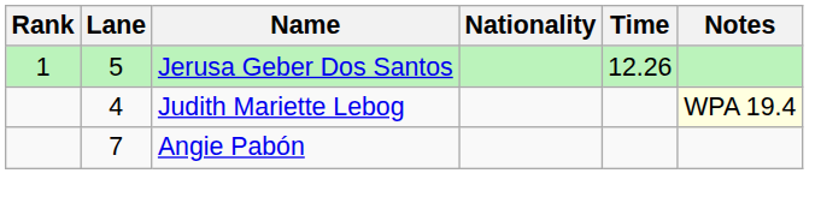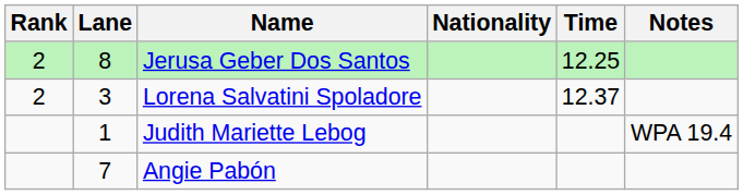 <table class="wikitable sortable" style="text-align:center">
 <tr>
 <th>Rank</th>
 <th>Lane</th>
 <th>Name</th>
 <th>Nationality</th>
 <th>Time</th>
 <th>Notes</th>
 </tr>
 <tr bgcolor=bbf3bb>
-<td>1</td>
-<td>5</td>
+<td>2</td>
+<td>8</td>
 <td align="left"><a href='#'>Jerusa Geber Dos Santos</a></td>
 <td align="left"></td>
-<td>12.26</td>
+<td>12.25</td>
+<td></td>
+</tr>
+<tr>
+<td>2</td>
+<td>3</td>
+<td align="left"><a href='#'>Lorena Salvatini Spoladore</a></td>
+<td align="left"></td>
+<td>12.37</td>
 <td></td>
 </tr>
 <tr>
 <td></td>
-<td>4</td>
+<td>1</td>
 <td align="left"><a href='#'>Judith Mariette Lebog</a></td>
 <td align="left"></td>
 <td></td>
-<td style="background: lightyellow;">WPA 19.4</td>
+<td>WPA 19.4</td>
 </tr>
 <tr>
 <td></td>
 <td>7</td>
 <td align="left"><a href='#'>Angie Pabón</a></td>
 <td align="left"></td>
 <td></td>
 <td></td>
 </tr>
 </table>
